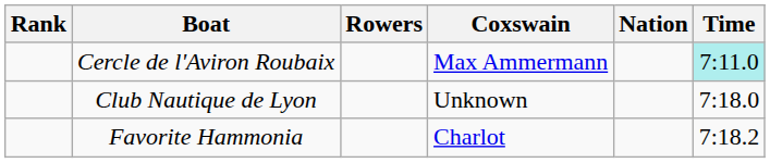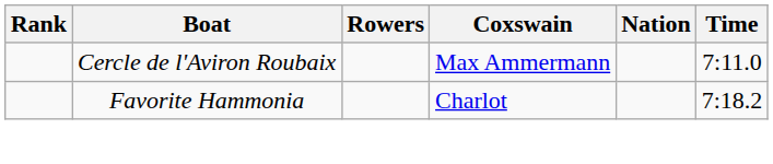 <table class="wikitable sortable" style="text-align:center">
 <tr>
 <th>Rank</th>
 <th>Boat</th>
 <th>Rowers</th>
 <th>Coxswain</th>
 <th>Nation</th>
 <th>Time</th>
 </tr>
 <tr>
 <td></td>
 <td><em>Cercle de l'Aviron Roubaix</em></td>
 <td align=left></td>
 <td align=left><a href='#'>Max Ammermann</a></td>
 <td align=left></td>
-<td style="background: paleturquoise;">7:11.0</td>
-</tr>
-<tr>
-<td></td>
-<td><em>Club Nautique de Lyon</em></td>
-<td align=left></td>
-<td align=left>Unknown</td>
-<td align=left></td>
-<td>7:18.0</td>
+<td>7:11.0</td>
 </tr>
 <tr>
 <td></td>
 <td><em>Favorite Hammonia</em></td>
 <td align=left></td>
 <td align=left><a href='#'>Charlot</a></td>
 <td align=left></td>
 <td>7:18.2</td>
 </tr>
 </table>
